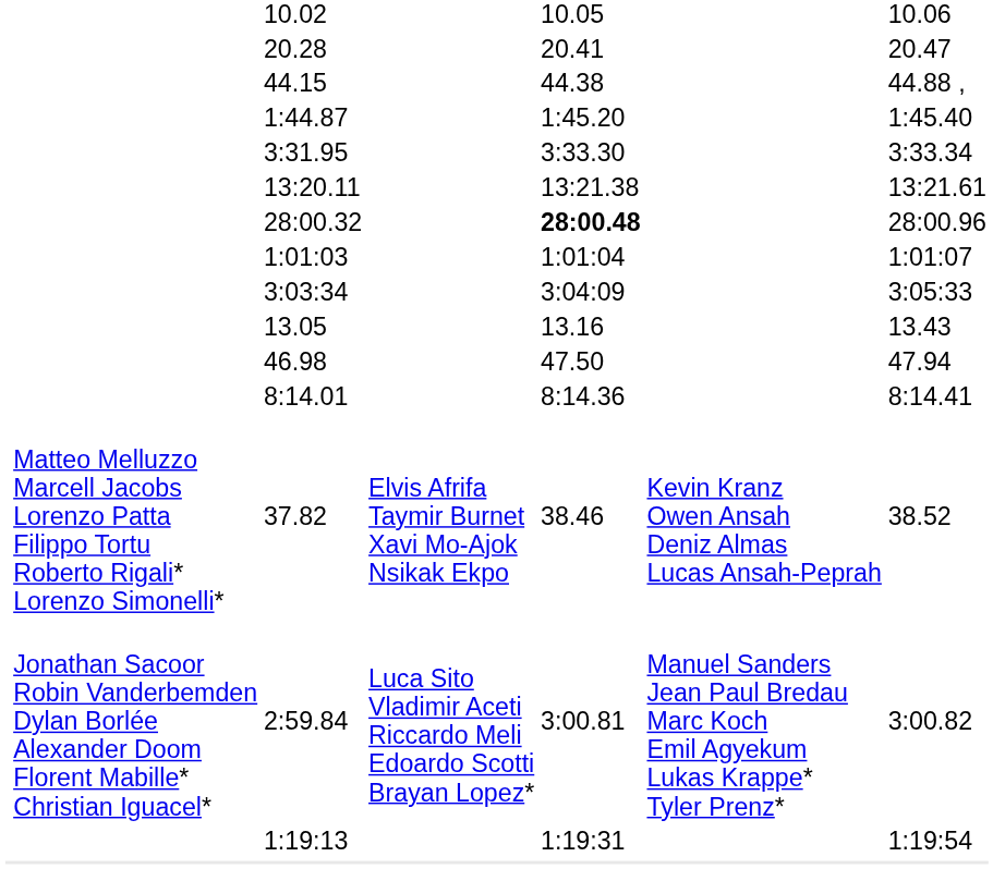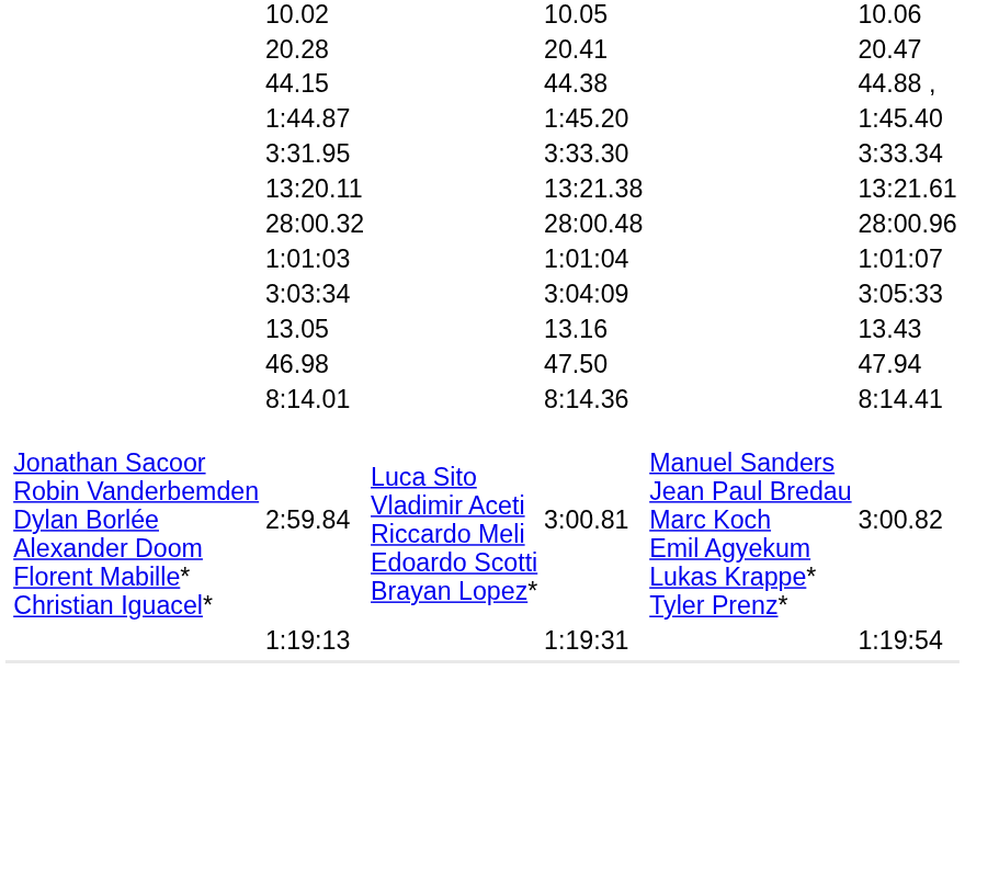 <table>
 <tr>
 <td></td>
 <td></td>
 <td>10.02 </td>
 <td></td>
 <td>10.05 </td>
 <td></td>
 <td>10.06</td>
 </tr>
 <tr>
 <td></td>
 <td></td>
 <td>20.28 </td>
 <td></td>
 <td>20.41</td>
 <td></td>
 <td>20.47</td>
 </tr>
 <tr>
 <td></td>
 <td></td>
 <td>44.15 <strong></strong></td>
 <td></td>
 <td>44.38 </td>
 <td></td>
 <td>44.88 , <strong></strong></td>
 </tr>
 <tr>
 <td></td>
 <td></td>
 <td>1:44.87</td>
 <td></td>
 <td>1:45.20</td>
 <td></td>
 <td>1:45.40</td>
 </tr>
 <tr>
 <td></td>
 <td></td>
 <td>3:31.95 <strong></strong></td>
 <td></td>
 <td>3:33.30 </td>
 <td></td>
 <td>3:33.34</td>
 </tr>
 <tr>
 <td></td>
 <td></td>
 <td>13:20.11 </td>
 <td></td>
 <td>13:21.38</td>
 <td></td>
 <td>13:21.61</td>
 </tr>
 <tr>
 <td></td>
 <td></td>
 <td>28:00.32</td>
 <td></td>
-<td><strong>28:00.48 </strong></td>
+<td>28:00.48 </td>
 <td></td>
 <td>28:00.96</td>
 </tr>
 <tr>
 <td rowspan=2></td>
 <td></td>
 <td>1:01:03 <strong></strong></td>
 <td></td>
 <td>1:01:04 </td>
 <td></td>
 <td>1:01:07</td>
 </tr>
 <tr>
 <td></td>
 <td>3:03:34</td>
 <td></td>
 <td>3:04:09</td>
 <td></td>
 <td>3:05:33</td>
 </tr>
 <tr>
 <td></td>
 <td></td>
 <td>13.05 </td>
 <td></td>
 <td>13.16 </td>
 <td></td>
 <td>13.43</td>
 </tr>
 <tr>
 <td></td>
 <td></td>
 <td>46.98 <strong></strong></td>
 <td></td>
 <td>47.50 <strong></strong></td>
 <td></td>
 <td>47.94 <strong></strong></td>
 </tr>
 <tr>
 <td></td>
 <td></td>
 <td>8:14.01 </td>
 <td></td>
 <td>8:14.36</td>
 <td></td>
 <td>8:14.41 </td>
 </tr>
 <tr>
 <td></td>
-<td><br><a href='#'>Matteo Melluzzo</a><br><a href='#'>Marcell Jacobs</a><br><a href='#'>Lorenzo Patta</a><br><a href='#'>Filippo Tortu</a><br><a href='#'>Roberto Rigali</a>*<br><a href='#'>Lorenzo Simonelli</a>*</td>
-<td>37.82 </td>
-<td><br><a href='#'>Elvis Afrifa</a><br><a href='#'>Taymir Burnet</a><br><a href='#'>Xavi Mo-Ajok</a><br><a href='#'>Nsikak Ekpo</a></td>
-<td>38.46</td>
-<td><br><a href='#'>Kevin Kranz</a><br><a href='#'>Owen Ansah</a><br><a href='#'>Deniz Almas</a><br><a href='#'>Lucas Ansah-Peprah</a></td>
-<td>38.52</td>
-</tr>
-<tr>
-<td></td>
 <td><br><a href='#'>Jonathan Sacoor</a><br><a href='#'>Robin Vanderbemden</a><br><a href='#'>Dylan Borlée</a><br><a href='#'>Alexander Doom</a><br><a href='#'>Florent Mabille</a>*<br><a href='#'>Christian Iguacel</a>*</td>
 <td>2:59.84 </td>
 <td><br><a href='#'>Luca Sito</a><br><a href='#'>Vladimir Aceti</a><br><a href='#'>Riccardo Meli</a><br><a href='#'>Edoardo Scotti</a><br><a href='#'>Brayan Lopez</a>*</td>
 <td>3:00.81 </td>
 <td><br><a href='#'>Manuel Sanders</a><br><a href='#'>Jean Paul Bredau</a><br><a href='#'>Marc Koch</a><br><a href='#'>Emil Agyekum</a><br><a href='#'>Lukas Krappe</a>*<br><a href='#'>Tyler Prenz</a>*</td>
 <td>3:00.82 </td>
 </tr>
 <tr>
 <td></td>
 <td></td>
 <td>1:19:13</td>
 <td></td>
 <td>1:19:31</td>
 <td></td>
 <td>1:19:54 </td>
 </tr>
 <tr bgcolor=e8e8e8>
 <td colspan=7></td>
 </tr>
 </table>
